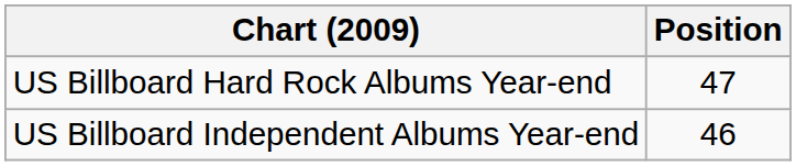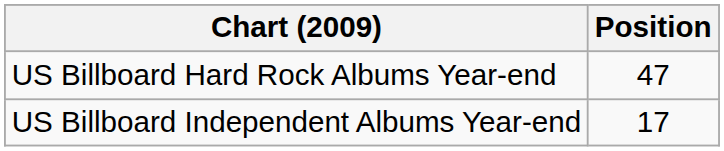 <table class="wikitable sortable" style="text-align:center">
 <tr>
 <th>Chart (2009)</th>
 <th>Position</th>
 </tr>
 <tr>
 <td style="text-align:left;">US Billboard Hard Rock Albums Year-end</td>
 <td style="text-align:center;">47</td>
 </tr>
 <tr>
 <td style="text-align:left;">US Billboard Independent Albums Year-end</td>
-<td style="text-align:center;">46</td>
+<td style="text-align:center;">17</td>
 </tr>
 </table>
